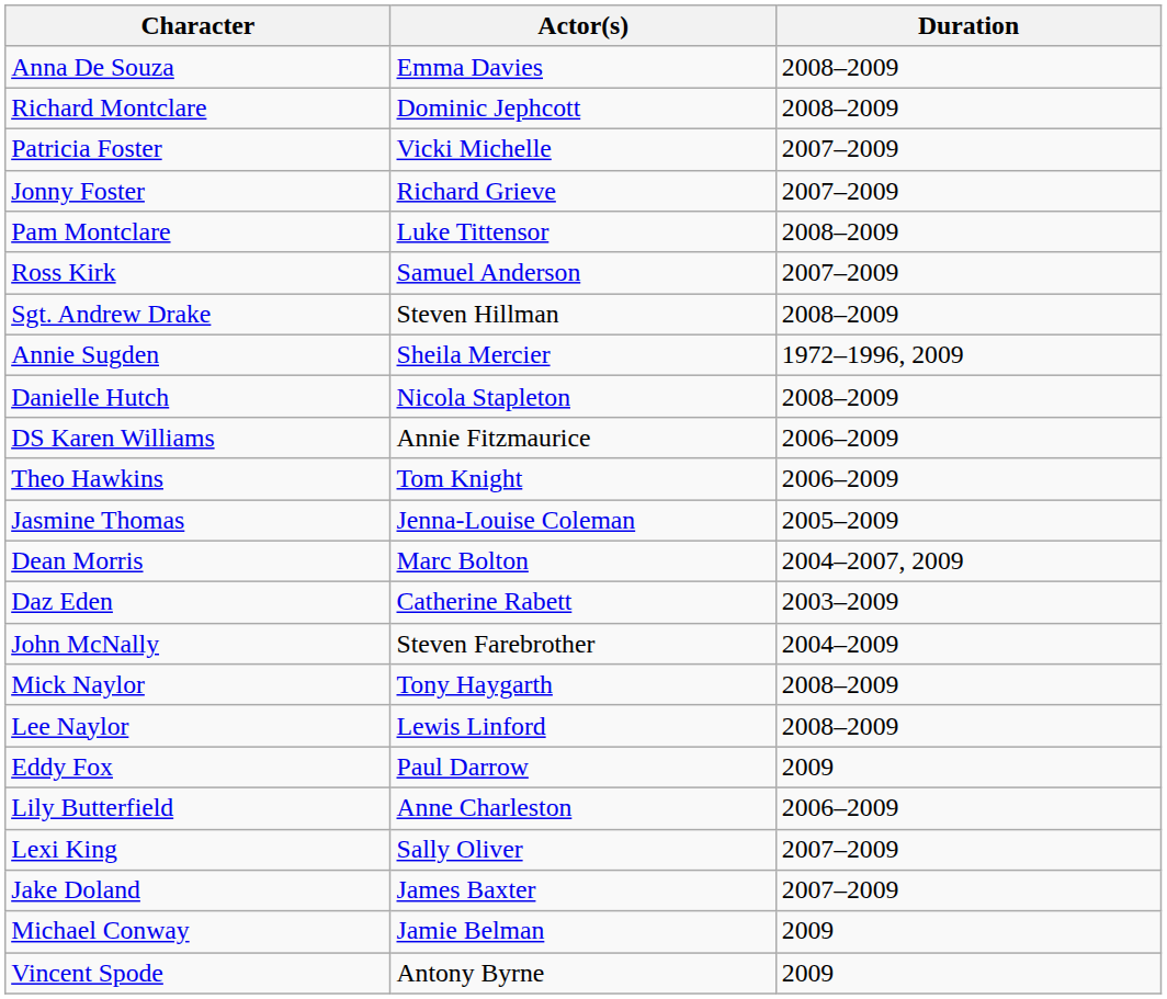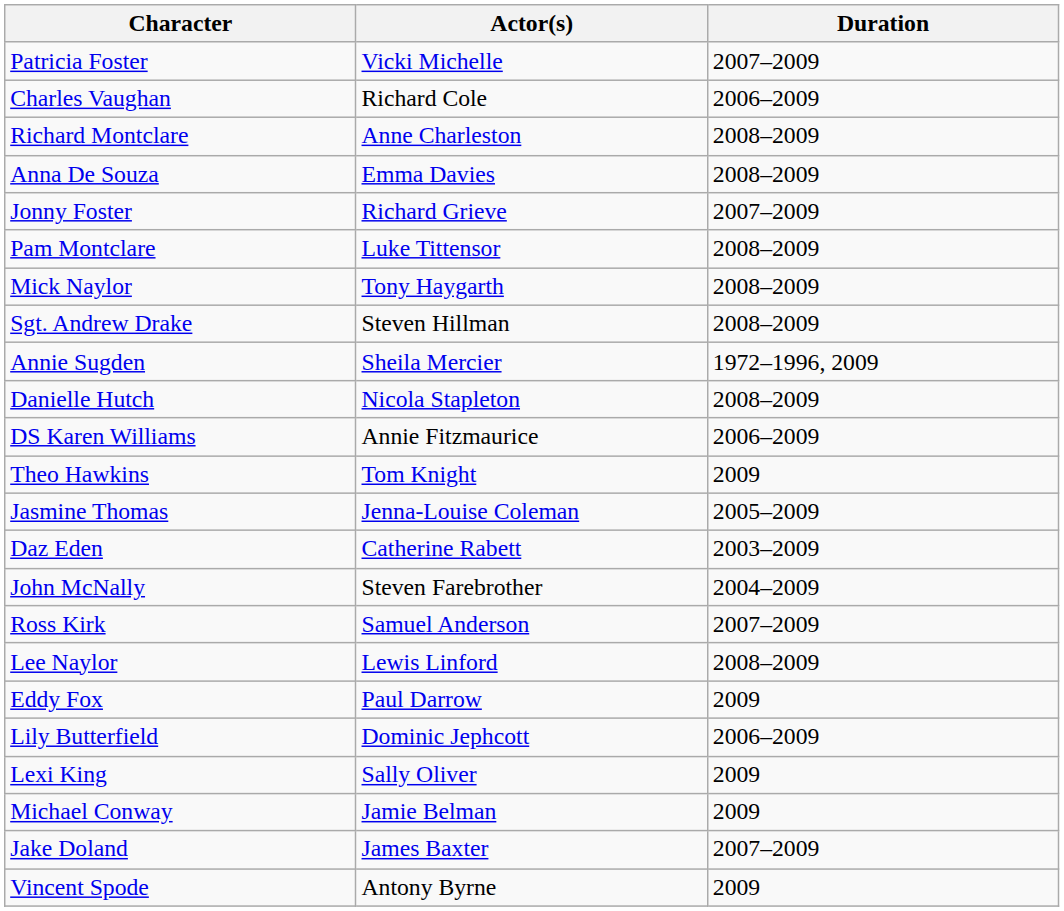 <table class="wikitable">
 <tr>
 <th scope="col" width="230">Character</th>
 <th scope="col" width="230">Actor(s)</th>
 <th scope="col" width="230">Duration</th>
 </tr>
 <tr>
+<td><a href='#'>Patricia Foster</a></td>
+<td><a href='#'>Vicki Michelle</a></td>
+<td>2007–2009</td>
+</tr>
+<tr>
+<td><a href='#'>Charles Vaughan</a></td>
+<td>Richard Cole</td>
+<td>2006–2009</td>
+</tr>
+<tr>
+<td><a href='#'>Richard Montclare</a></td>
+<td><a href='#'>Anne Charleston</a></td>
+<td>2008–2009</td>
+</tr>
+<tr>
 <td><a href='#'>Anna De Souza</a></td>
 <td><a href='#'>Emma Davies</a></td>
 <td>2008–2009</td>
-</tr>
-<tr>
-<td><a href='#'>Richard Montclare</a></td>
-<td><a href='#'>Dominic Jephcott</a></td>
-<td>2008–2009</td>
-</tr>
-<tr>
-<td><a href='#'>Patricia Foster</a></td>
-<td><a href='#'>Vicki Michelle</a></td>
-<td>2007–2009</td>
 </tr>
 <tr>
 <td><a href='#'>Jonny Foster</a></td>
 <td><a href='#'>Richard Grieve</a></td>
 <td>2007–2009</td>
 </tr>
 <tr>
 <td><a href='#'>Pam Montclare</a></td>
 <td><a href='#'>Luke Tittensor</a></td>
 <td>2008–2009</td>
 </tr>
 <tr>
-<td><a href='#'>Ross Kirk</a></td>
-<td><a href='#'>Samuel Anderson</a></td>
-<td>2007–2009</td>
+<td><a href='#'>Mick Naylor</a></td>
+<td><a href='#'>Tony Haygarth</a></td>
+<td>2008–2009</td>
 </tr>
 <tr>
 <td><a href='#'>Sgt. Andrew Drake</a></td>
 <td>Steven Hillman</td>
 <td>2008–2009</td>
 </tr>
 <tr>
 <td><a href='#'>Annie Sugden</a></td>
 <td><a href='#'>Sheila Mercier</a></td>
 <td>1972–1996, 2009</td>
 </tr>
 <tr>
 <td><a href='#'>Danielle Hutch</a></td>
 <td><a href='#'>Nicola Stapleton</a></td>
 <td>2008–2009</td>
 </tr>
 <tr>
 <td><a href='#'>DS Karen Williams</a></td>
 <td>Annie Fitzmaurice</td>
 <td>2006–2009</td>
 </tr>
 <tr>
 <td><a href='#'>Theo Hawkins</a></td>
 <td><a href='#'>Tom Knight</a></td>
-<td>2006–2009</td>
+<td>2009</td>
 </tr>
 <tr>
 <td><a href='#'>Jasmine Thomas</a></td>
 <td><a href='#'>Jenna-Louise Coleman</a></td>
 <td>2005–2009</td>
-</tr>
-<tr>
-<td><a href='#'>Dean Morris</a></td>
-<td><a href='#'>Marc Bolton</a></td>
-<td>2004–2007, 2009</td>
 </tr>
 <tr>
 <td><a href='#'>Daz Eden</a></td>
 <td><a href='#'>Catherine Rabett</a></td>
 <td>2003–2009</td>
 </tr>
 <tr>
 <td><a href='#'>John McNally</a></td>
 <td>Steven Farebrother</td>
 <td>2004–2009</td>
 </tr>
 <tr>
-<td><a href='#'>Mick Naylor</a></td>
-<td><a href='#'>Tony Haygarth</a></td>
-<td>2008–2009</td>
+<td><a href='#'>Ross Kirk</a></td>
+<td><a href='#'>Samuel Anderson</a></td>
+<td>2007–2009</td>
 </tr>
 <tr>
 <td><a href='#'>Lee Naylor</a></td>
 <td><a href='#'>Lewis Linford</a></td>
 <td>2008–2009</td>
 </tr>
 <tr>
 <td><a href='#'>Eddy Fox</a></td>
 <td><a href='#'>Paul Darrow</a></td>
 <td>2009</td>
 </tr>
 <tr>
 <td><a href='#'>Lily Butterfield</a></td>
-<td><a href='#'>Anne Charleston</a></td>
+<td><a href='#'>Dominic Jephcott</a></td>
 <td>2006–2009</td>
 </tr>
 <tr>
 <td><a href='#'>Lexi King</a></td>
 <td><a href='#'>Sally Oliver</a></td>
-<td>2007–2009</td>
+<td>2009</td>
+</tr>
+<tr>
+<td><a href='#'>Michael Conway</a></td>
+<td><a href='#'>Jamie Belman</a></td>
+<td>2009</td>
 </tr>
 <tr>
 <td><a href='#'>Jake Doland</a></td>
 <td><a href='#'>James Baxter</a></td>
 <td>2007–2009</td>
 </tr>
 <tr>
-<td><a href='#'>Michael Conway</a></td>
-<td><a href='#'>Jamie Belman</a></td>
-<td>2009</td>
-</tr>
-<tr>
 <td><a href='#'>Vincent Spode</a></td>
 <td>Antony Byrne</td>
 <td>2009</td>
 </tr>
 </table>
